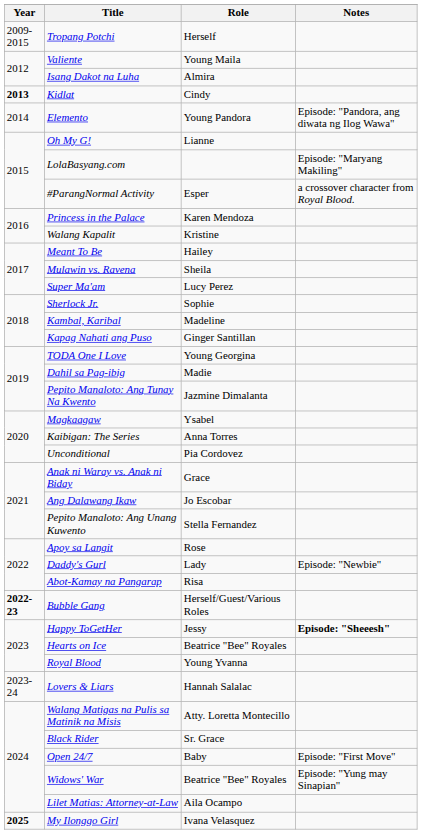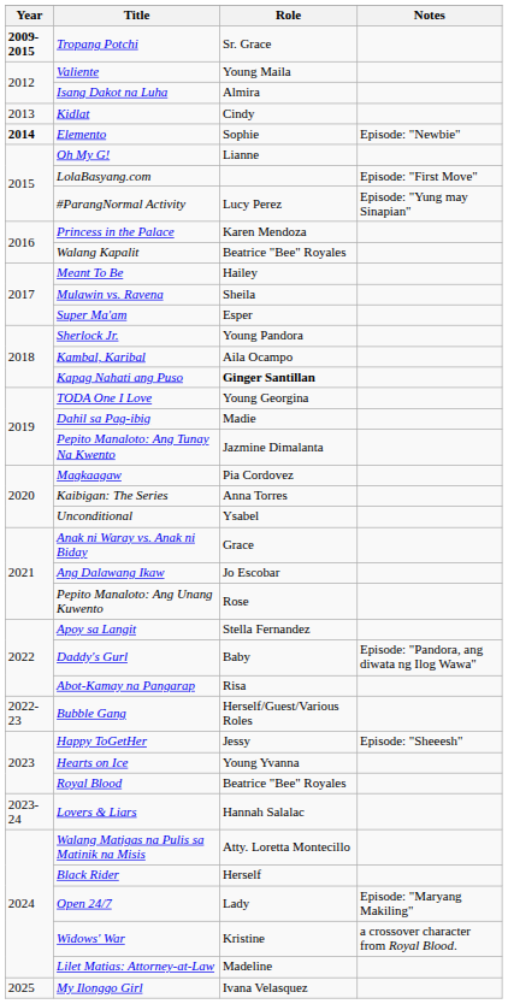 <table class="wikitable sortable" background: #f9f9f9>
 <tr bgcolor="#B0C4DE" align="center">
 </tr>
 <tr>
 <th>Year</th>
 <th>Title</th>
 <th>Role</th>
 <th>Notes</th>
 </tr>
 <tr>
-<td>2009-2015</td>
+<td><strong>2009-2015</strong></td>
 <td><em><a href='#'>Tropang Potchi</a></em></td>
-<td>Herself</td>
+<td>Sr. Grace</td>
 <td></td>
 </tr>
 <tr>
 <td rowspan="2">2012</td>
 <td><a href='#'><em>Valiente</em></a></td>
 <td>Young Maila</td>
 <td></td>
 </tr>
 <tr>
 <td><em><a href='#'>Isang Dakot na Luha</a></em></td>
 <td>Almira</td>
 <td></td>
 </tr>
 <tr>
-<td><strong>2013</strong></td>
+<td>2013</td>
 <td><em><a href='#'>Kidlat</a></em></td>
 <td>Cindy</td>
 <td></td>
 </tr>
 <tr>
-<td>2014</td>
+<td><strong>2014</strong></td>
 <td><em><a href='#'>Elemento</a></em></td>
-<td>Young Pandora</td>
-<td>Episode: "Pandora, ang diwata ng Ilog Wawa"</td>
+<td>Sophie</td>
+<td>Episode: "Newbie"</td>
 </tr>
 <tr>
 <td rowspan="3">2015</td>
 <td><em><a href='#'>Oh My G!</a></em></td>
 <td>Lianne</td>
 <td></td>
 </tr>
 <tr>
 <td><em>LolaBasyang.com</em></td>
 <td></td>
-<td>Episode: "Maryang Makiling"</td>
+<td>Episode: "First Move"</td>
 </tr>
 <tr>
 <td><em>#ParangNormal Activity</em></td>
-<td>Esper</td>
-<td>a crossover character from <em>Royal Blood</em>.</td>
+<td>Lucy Perez</td>
+<td>Episode: "Yung may Sinapian"</td>
 </tr>
 <tr>
 <td rowspan="2">2016</td>
 <td><em><a href='#'>Princess in the Palace</a></em></td>
 <td>Karen Mendoza</td>
 <td></td>
 </tr>
 <tr>
 <td><em>Walang Kapalit</em></td>
-<td>Kristine</td>
+<td>Beatrice "Bee" Royales</td>
 <td></td>
 </tr>
 <tr>
 <td rowspan= "3">2017</td>
 <td><em><a href='#'>Meant To Be</a></em></td>
 <td>Hailey</td>
 <td></td>
 </tr>
 <tr>
 <td><em><a href='#'>Mulawin vs. Ravena</a></em></td>
 <td>Sheila</td>
 <td></td>
 </tr>
 <tr>
 <td><em><a href='#'>Super Ma'am</a></em></td>
-<td>Lucy Perez</td>
+<td>Esper</td>
 <td></td>
 </tr>
 <tr>
 <td rowspan= "3">2018</td>
 <td><em><a href='#'>Sherlock Jr.</a></em></td>
-<td>Sophie</td>
+<td>Young Pandora</td>
 <td></td>
 </tr>
 <tr>
 <td><em><a href='#'>Kambal, Karibal</a></em></td>
-<td>Madeline</td>
+<td>Aila Ocampo</td>
 <td></td>
 </tr>
 <tr>
 <td><em><a href='#'>Kapag Nahati ang Puso</a></em></td>
-<td>Ginger Santillan</td>
+<td><strong>Ginger Santillan</strong></td>
 <td></td>
 </tr>
 <tr>
 <td rowspan="3">2019</td>
 <td><em><a href='#'>TODA One I Love</a></em></td>
 <td>Young Georgina</td>
 <td></td>
 </tr>
 <tr>
 <td><em><a href='#'>Dahil sa Pag-ibig</a></em></td>
 <td>Madie</td>
 <td></td>
 </tr>
 <tr>
 <td><a href='#'><em>Pepito Manaloto: Ang Tunay Na Kwento</em></a></td>
 <td>Jazmine Dimalanta</td>
 <td></td>
 </tr>
 <tr>
 <td rowspan="3">2020</td>
 <td><em><a href='#'>Magkaagaw</a></em></td>
-<td>Ysabel</td>
+<td>Pia Cordovez</td>
 <td></td>
 </tr>
 <tr>
 <td><em>Kaibigan: The Series</em></td>
 <td>Anna Torres</td>
 <td></td>
 </tr>
 <tr>
 <td><em>Unconditional</em></td>
-<td>Pia Cordovez</td>
+<td>Ysabel</td>
 <td></td>
 </tr>
 <tr>
 <td rowspan= "3">2021</td>
 <td><em><a href='#'>Anak ni Waray vs. Anak ni Biday</a></em></td>
 <td>Grace</td>
 <td></td>
 </tr>
 <tr>
 <td><em><a href='#'>Ang Dalawang Ikaw</a></em></td>
 <td>Jo Escobar</td>
 <td></td>
 </tr>
 <tr>
 <td><em>Pepito Manaloto: Ang Unang Kuwento</em></td>
-<td>Stella Fernandez</td>
+<td>Rose</td>
 <td></td>
 </tr>
 <tr>
 <td rowspan="3">2022</td>
 <td><em><a href='#'>Apoy sa Langit</a></em></td>
-<td>Rose</td>
+<td>Stella Fernandez</td>
 <td></td>
 </tr>
 <tr>
 <td><em><a href='#'>Daddy's Gurl</a></em></td>
-<td>Lady</td>
-<td>Episode: "Newbie"</td>
+<td>Baby</td>
+<td>Episode: "Pandora, ang diwata ng Ilog Wawa"</td>
 </tr>
 <tr>
 <td><em><a href='#'>Abot-Kamay na Pangarap</a></em></td>
 <td>Risa</td>
 <td></td>
 </tr>
 <tr>
-<td><strong>2022-23</strong></td>
+<td>2022-23</td>
 <td><em><a href='#'>Bubble Gang</a></em></td>
 <td>Herself/Guest/Various Roles</td>
 <td></td>
 </tr>
 <tr>
 <td rowspan= "3">2023</td>
 <td><em><a href='#'>Happy ToGetHer</a></em></td>
 <td>Jessy</td>
-<td><strong>Episode: "Sheeesh"</strong></td>
+<td>Episode: "Sheeesh"</td>
 </tr>
 <tr>
 <td><em><a href='#'>Hearts on Ice</a></em></td>
-<td>Beatrice "Bee" Royales</td>
+<td>Young Yvanna</td>
 <td></td>
 </tr>
 <tr>
 <td><em><a href='#'>Royal Blood</a></em></td>
-<td>Young Yvanna</td>
+<td>Beatrice "Bee" Royales</td>
 <td></td>
 </tr>
 <tr>
 <td>2023-24</td>
 <td><em><a href='#'>Lovers & Liars</a></em></td>
 <td>Hannah Salalac</td>
 <td></td>
 </tr>
 <tr>
 <td rowspan="5">2024</td>
 <td><a href='#'><em>Walang Matigas na Pulis sa Matinik na Misis</em></a></td>
 <td>Atty. Loretta Montecillo</td>
 <td></td>
 </tr>
 <tr>
 <td><em><a href='#'>Black Rider</a></em></td>
-<td>Sr. Grace</td>
+<td>Herself</td>
 <td></td>
 </tr>
 <tr>
 <td><a href='#'><em>Open 24/7</em></a></td>
-<td>Baby</td>
-<td>Episode: "First Move"</td>
+<td>Lady</td>
+<td>Episode: "Maryang Makiling"</td>
 </tr>
 <tr>
 <td><em><a href='#'>Widows' War</a></em></td>
-<td>Beatrice "Bee" Royales</td>
-<td>Episode: "Yung may Sinapian"</td>
+<td>Kristine</td>
+<td>a crossover character from <em>Royal Blood</em>.</td>
 </tr>
 <tr>
 <td><em><a href='#'>Lilet Matias: Attorney-at-Law</a></em></td>
-<td>Aila Ocampo</td>
+<td>Madeline</td>
 <td></td>
 </tr>
 <tr>
-<td><strong>2025</strong></td>
+<td>2025</td>
 <td><em><a href='#'>My Ilonggo Girl</a></em></td>
 <td>Ivana Velasquez</td>
 <td></td>
 </tr>
 </table>
